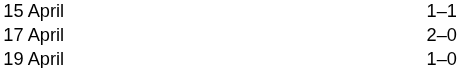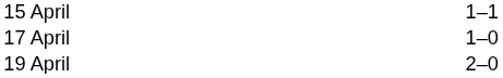 <table cellspacing=1 width=70%>
 <tr>
 <th width=25%></th>
 <th width=30%></th>
 <th width=15%></th>
 <th width=30%></th>
 </tr>
 <tr>
 <td>15 April</td>
 <td align=right></td>
 <td align=center>1–1</td>
 <td></td>
 </tr>
 <tr>
 <td>17 April</td>
 <td align=right></td>
-<td align=center>2–0</td>
+<td align=center>1–0</td>
 <td></td>
 </tr>
 <tr>
 <td>19 April</td>
 <td align=right></td>
-<td align=center>1–0</td>
+<td align=center>2–0</td>
 <td></td>
 </tr>
 </table>
